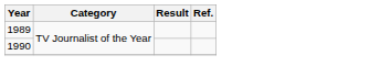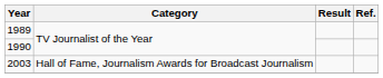 <table class="wikitable plainrowheaders sortable">
 <tr>
 <th>Year</th>
 <th>Category</th>
 <th>Result</th>
 <th>Ref.</th>
 </tr>
 <tr>
 <td>1989</td>
 <td rowspan='2'>TV Journalist of the Year</td>
 <td></td>
 <td></td>
 </tr>
 <tr>
 <td>1990</td>
 <td></td>
 <td></td>
 </tr>
 <tr>
+<td>2003</td>
+<td>Hall of Fame, Journalism Awards for Broadcast Journalism</td>
+<td></td>
+<td></td>
+</tr>
+<tr>
 </tr>
 </table>
